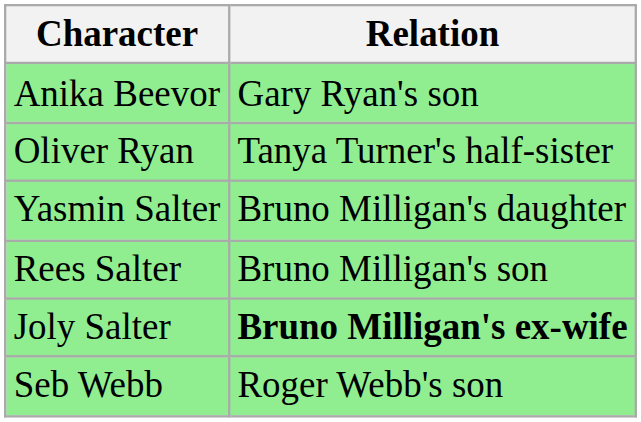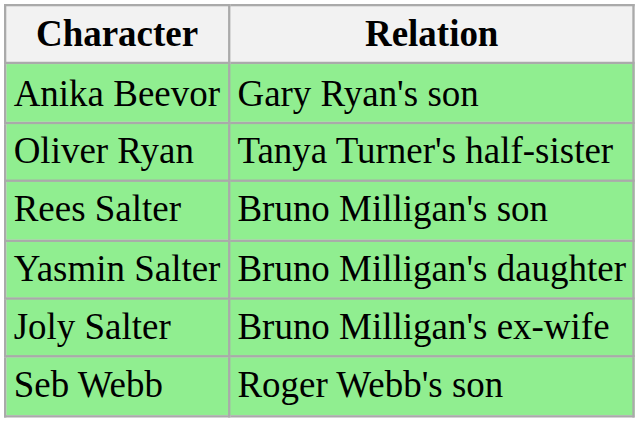 <table class="wikitable">
 <tr>
 <th>Character</th>
 <th>Relation</th>
 </tr>
 <tr>
 <td style="background:lightgreen ">Anika Beevor</td>
 <td style="background:lightgreen ">Gary Ryan's son</td>
 </tr>
 <tr>
 <td style="background:lightgreen ">Oliver Ryan</td>
 <td style="background:lightgreen ">Tanya Turner's half-sister</td>
 </tr>
 <tr>
+<td style="background:lightgreen ">Rees Salter</td>
+<td style="background:lightgreen ">Bruno Milligan's son</td>
+</tr>
+<tr>
 <td style="background:lightgreen ">Yasmin Salter</td>
 <td style="background:lightgreen ">Bruno Milligan's daughter</td>
 </tr>
 <tr>
-<td style="background:lightgreen ">Rees Salter</td>
-<td style="background:lightgreen ">Bruno Milligan's son</td>
-</tr>
-<tr>
 <td style="background:lightgreen ">Joly Salter</td>
-<td style="background:lightgreen "><strong>Bruno Milligan's ex-wife</strong></td>
+<td style="background:lightgreen ">Bruno Milligan's ex-wife</td>
 </tr>
 <tr>
 <td style="background:lightgreen ">Seb Webb</td>
 <td style="background:lightgreen ">Roger Webb's son</td>
 </tr>
 </table>
